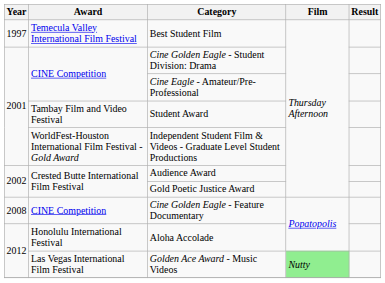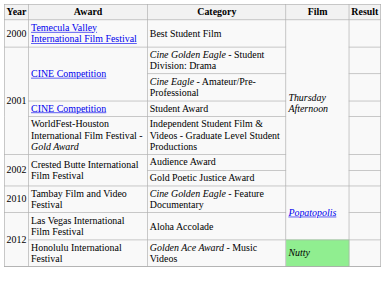 <table class="wikitable sortable">
 <tr>
 <th>Year</th>
 <th>Award</th>
 <th>Category</th>
 <th>Film</th>
 <th>Result</th>
 </tr>
 <tr>
-<td>1997</td>
+<td>2000</td>
 <td><a href='#'>Temecula Valley International Film Festival</a></td>
 <td>Best Student Film</td>
 <td rowspan=7><em>Thursday Afternoon</em></td>
 <td></td>
 </tr>
 <tr>
 <td rowspan=4>2001</td>
 <td rowspan=2><a href='#'>CINE Competition</a></td>
 <td><em>Cine Golden Eagle</em> - Student Division: Drama</td>
 <td></td>
 </tr>
 <tr>
 <td><em>Cine Eagle</em> - Amateur/Pre-Professional</td>
 <td></td>
 </tr>
 <tr>
-<td>Tambay Film and Video Festival</td>
+<td><a href='#'>CINE Competition</a></td>
 <td>Student Award</td>
 <td></td>
 </tr>
 <tr>
 <td>WorldFest-Houston International Film Festival - <em>Gold Award</em></td>
 <td>Independent Student Film & Videos - Graduate Level Student Productions</td>
 <td></td>
 </tr>
 <tr>
 <td rowspan=2>2002</td>
 <td rowspan=2>Crested Butte International Film Festival</td>
 <td>Audience Award</td>
 <td></td>
 </tr>
 <tr>
 <td>Gold Poetic Justice Award</td>
 <td></td>
 </tr>
 <tr>
-<td>2008</td>
-<td><a href='#'>CINE Competition</a></td>
+<td>2010</td>
+<td>Tambay Film and Video Festival</td>
 <td><em>Cine Golden Eagle</em> - Feature Documentary</td>
 <td rowspan=2><em><a href='#'>Popatopolis</a></em></td>
 <td></td>
 </tr>
 <tr>
 <td rowspan=2>2012</td>
-<td>Honolulu International Festival</td>
+<td>Las Vegas International Film Festival</td>
 <td>Aloha Accolade</td>
 <td></td>
 </tr>
 <tr>
-<td>Las Vegas International Film Festival</td>
+<td>Honolulu International Festival</td>
 <td><em>Golden Ace Award</em> - Music Videos</td>
 <td style="background: lightgreen;"><em>Nutty</em></td>
 <td></td>
 </tr>
 <tr>
 </tr>
 </table>
